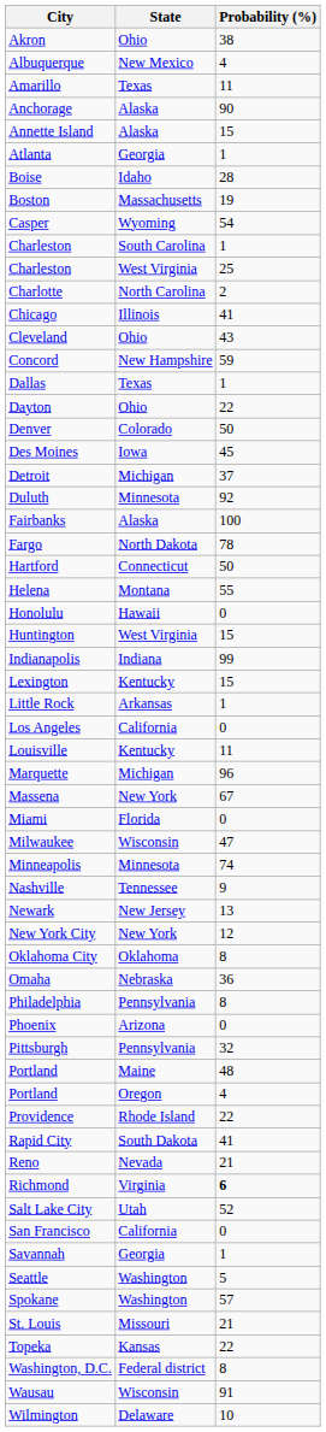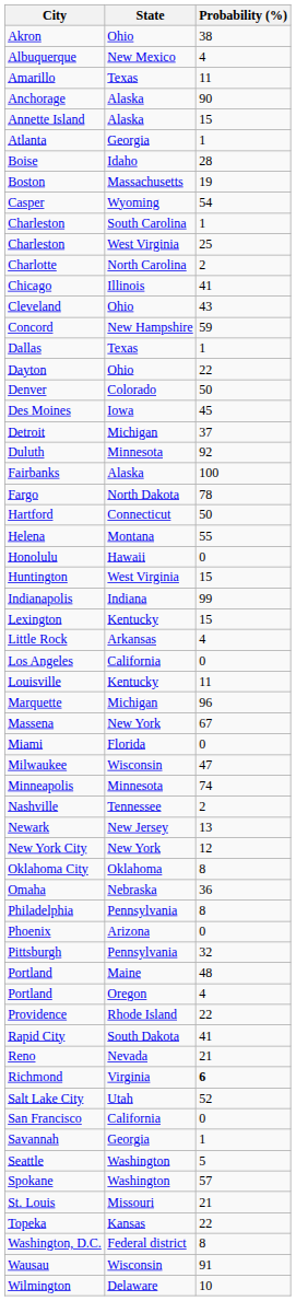 <table class="wikitable sortable" valign="top">
 <tr>
 <th>City</th>
 <th>State</th>
 <th>Probability (%)</th>
 </tr>
 <tr>
 <td><a href='#'>Akron</a></td>
 <td><a href='#'>Ohio</a></td>
 <td>38</td>
 </tr>
 <tr>
 <td><a href='#'>Albuquerque</a></td>
 <td><a href='#'>New Mexico</a></td>
 <td>4</td>
 </tr>
 <tr>
 <td><a href='#'>Amarillo</a></td>
 <td><a href='#'>Texas</a></td>
 <td>11</td>
 </tr>
 <tr>
 <td><a href='#'>Anchorage</a></td>
 <td><a href='#'>Alaska</a></td>
 <td>90</td>
 </tr>
 <tr>
 <td><a href='#'>Annette Island</a></td>
 <td><a href='#'>Alaska</a></td>
 <td>15</td>
 </tr>
 <tr>
 <td><a href='#'>Atlanta</a></td>
 <td><a href='#'>Georgia</a></td>
 <td>1</td>
 </tr>
 <tr>
 <td><a href='#'>Boise</a></td>
 <td><a href='#'>Idaho</a></td>
 <td>28</td>
 </tr>
 <tr>
 <td><a href='#'>Boston</a></td>
 <td><a href='#'>Massachusetts</a></td>
 <td>19</td>
 </tr>
 <tr>
 <td><a href='#'>Casper</a></td>
 <td><a href='#'>Wyoming</a></td>
 <td>54</td>
 </tr>
 <tr>
 <td><a href='#'>Charleston</a></td>
 <td><a href='#'>South Carolina</a></td>
 <td>1</td>
 </tr>
 <tr>
 <td><a href='#'>Charleston</a></td>
 <td><a href='#'>West Virginia</a></td>
 <td>25</td>
 </tr>
 <tr>
 <td><a href='#'>Charlotte</a></td>
 <td><a href='#'>North Carolina</a></td>
 <td>2</td>
 </tr>
 <tr>
 <td><a href='#'>Chicago</a></td>
 <td><a href='#'>Illinois</a></td>
 <td>41</td>
 </tr>
 <tr>
 <td><a href='#'>Cleveland</a></td>
 <td><a href='#'>Ohio</a></td>
 <td>43</td>
 </tr>
 <tr>
 <td><a href='#'>Concord</a></td>
 <td><a href='#'>New Hampshire</a></td>
 <td>59</td>
 </tr>
 <tr>
 <td><a href='#'>Dallas</a></td>
 <td><a href='#'>Texas</a></td>
 <td>1</td>
 </tr>
 <tr>
 <td><a href='#'>Dayton</a></td>
 <td><a href='#'>Ohio</a></td>
 <td>22</td>
 </tr>
 <tr>
 <td><a href='#'>Denver</a></td>
 <td><a href='#'>Colorado</a></td>
 <td>50</td>
 </tr>
 <tr>
 <td><a href='#'>Des Moines</a></td>
 <td><a href='#'>Iowa</a></td>
 <td>45</td>
 </tr>
 <tr>
 <td><a href='#'>Detroit</a></td>
 <td><a href='#'>Michigan</a></td>
 <td>37</td>
 </tr>
 <tr>
 <td><a href='#'>Duluth</a></td>
 <td><a href='#'>Minnesota</a></td>
 <td>92</td>
 </tr>
 <tr>
 <td><a href='#'>Fairbanks</a></td>
 <td><a href='#'>Alaska</a></td>
 <td>100</td>
 </tr>
 <tr>
 <td><a href='#'>Fargo</a></td>
 <td><a href='#'>North Dakota</a></td>
 <td>78</td>
 </tr>
 <tr>
 <td><a href='#'>Hartford</a></td>
 <td><a href='#'>Connecticut</a></td>
 <td>50</td>
 </tr>
 <tr>
 <td><a href='#'>Helena</a></td>
 <td><a href='#'>Montana</a></td>
 <td>55</td>
 </tr>
 <tr>
 <td><a href='#'>Honolulu</a></td>
 <td><a href='#'>Hawaii</a></td>
 <td>0</td>
 </tr>
 <tr>
 <td><a href='#'>Huntington</a></td>
 <td><a href='#'>West Virginia</a></td>
 <td>15</td>
 </tr>
 <tr>
 <td><a href='#'>Indianapolis</a></td>
 <td><a href='#'>Indiana</a></td>
 <td>99</td>
 </tr>
 <tr>
 <td><a href='#'>Lexington</a></td>
 <td><a href='#'>Kentucky</a></td>
 <td>15</td>
 </tr>
 <tr>
 <td><a href='#'>Little Rock</a></td>
 <td><a href='#'>Arkansas</a></td>
-<td>1</td>
+<td>4</td>
 </tr>
 <tr>
 <td><a href='#'>Los Angeles</a></td>
 <td><a href='#'>California</a></td>
 <td>0</td>
 </tr>
 <tr>
 <td><a href='#'>Louisville</a></td>
 <td><a href='#'>Kentucky</a></td>
 <td>11</td>
 </tr>
 <tr>
 <td><a href='#'>Marquette</a></td>
 <td><a href='#'>Michigan</a></td>
 <td>96</td>
 </tr>
 <tr>
 <td><a href='#'>Massena</a></td>
 <td><a href='#'>New York</a></td>
 <td>67</td>
 </tr>
 <tr>
 <td><a href='#'>Miami</a></td>
 <td><a href='#'>Florida</a></td>
 <td>0</td>
 </tr>
 <tr>
 <td><a href='#'>Milwaukee</a></td>
 <td><a href='#'>Wisconsin</a></td>
 <td>47</td>
 </tr>
 <tr>
 <td><a href='#'>Minneapolis</a></td>
 <td><a href='#'>Minnesota</a></td>
 <td>74</td>
 </tr>
 <tr>
 <td><a href='#'>Nashville</a></td>
 <td><a href='#'>Tennessee</a></td>
-<td>9</td>
+<td>2</td>
 </tr>
 <tr>
 <td><a href='#'>Newark</a></td>
 <td><a href='#'>New Jersey</a></td>
 <td>13</td>
 </tr>
 <tr>
 <td><a href='#'>New York City</a></td>
 <td><a href='#'>New York</a></td>
 <td>12</td>
 </tr>
 <tr>
 <td><a href='#'>Oklahoma City</a></td>
 <td><a href='#'>Oklahoma</a></td>
 <td>8</td>
 </tr>
 <tr>
 <td><a href='#'>Omaha</a></td>
 <td><a href='#'>Nebraska</a></td>
 <td>36</td>
 </tr>
 <tr>
 <td><a href='#'>Philadelphia</a></td>
 <td><a href='#'>Pennsylvania</a></td>
 <td>8</td>
 </tr>
 <tr>
 <td><a href='#'>Phoenix</a></td>
 <td><a href='#'>Arizona</a></td>
 <td>0</td>
 </tr>
 <tr>
 <td><a href='#'>Pittsburgh</a></td>
 <td><a href='#'>Pennsylvania</a></td>
 <td>32</td>
 </tr>
 <tr>
 <td><a href='#'>Portland</a></td>
 <td><a href='#'>Maine</a></td>
 <td>48</td>
 </tr>
 <tr>
 <td><a href='#'>Portland</a></td>
 <td><a href='#'>Oregon</a></td>
 <td>4</td>
 </tr>
 <tr>
 <td><a href='#'>Providence</a></td>
 <td><a href='#'>Rhode Island</a></td>
 <td>22</td>
 </tr>
 <tr>
 <td><a href='#'>Rapid City</a></td>
 <td><a href='#'>South Dakota</a></td>
 <td>41</td>
 </tr>
 <tr>
 <td><a href='#'>Reno</a></td>
 <td><a href='#'>Nevada</a></td>
 <td>21</td>
 </tr>
 <tr>
 <td><a href='#'>Richmond</a></td>
 <td><a href='#'>Virginia</a></td>
 <td><strong>6</strong></td>
 </tr>
 <tr>
 <td><a href='#'>Salt Lake City</a></td>
 <td><a href='#'>Utah</a></td>
 <td>52</td>
 </tr>
 <tr>
 <td><a href='#'>San Francisco</a></td>
 <td><a href='#'>California</a></td>
 <td>0</td>
 </tr>
 <tr>
 <td><a href='#'>Savannah</a></td>
 <td><a href='#'>Georgia</a></td>
 <td>1</td>
 </tr>
 <tr>
 <td><a href='#'>Seattle</a></td>
 <td><a href='#'>Washington</a></td>
 <td>5</td>
 </tr>
 <tr>
 <td><a href='#'>Spokane</a></td>
 <td><a href='#'>Washington</a></td>
 <td>57</td>
 </tr>
 <tr>
 <td><a href='#'>St. Louis</a></td>
 <td><a href='#'>Missouri</a></td>
 <td>21</td>
 </tr>
 <tr>
 <td><a href='#'>Topeka</a></td>
 <td><a href='#'>Kansas</a></td>
 <td>22</td>
 </tr>
 <tr>
 <td><a href='#'>Washington, D.C.</a></td>
 <td><a href='#'>Federal district</a></td>
 <td>8</td>
 </tr>
 <tr>
 <td><a href='#'>Wausau</a></td>
 <td><a href='#'>Wisconsin</a></td>
 <td>91</td>
 </tr>
 <tr>
 <td><a href='#'>Wilmington</a></td>
 <td><a href='#'>Delaware</a></td>
 <td>10</td>
 </tr>
 </table>
